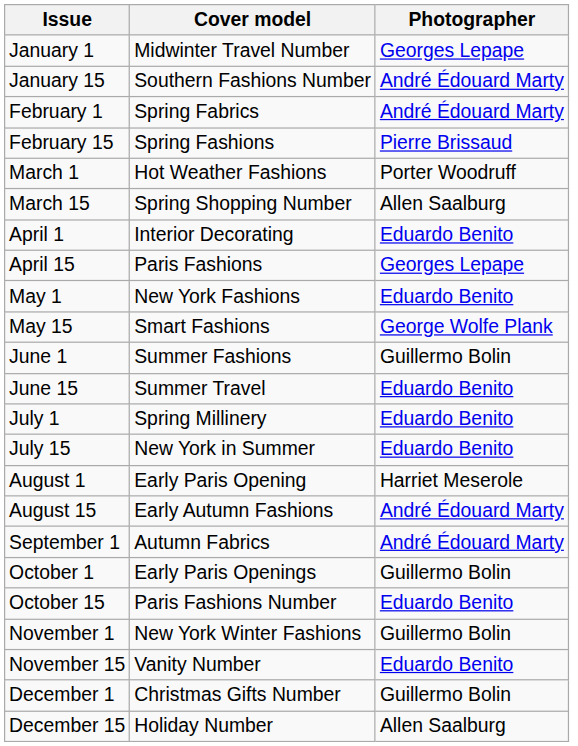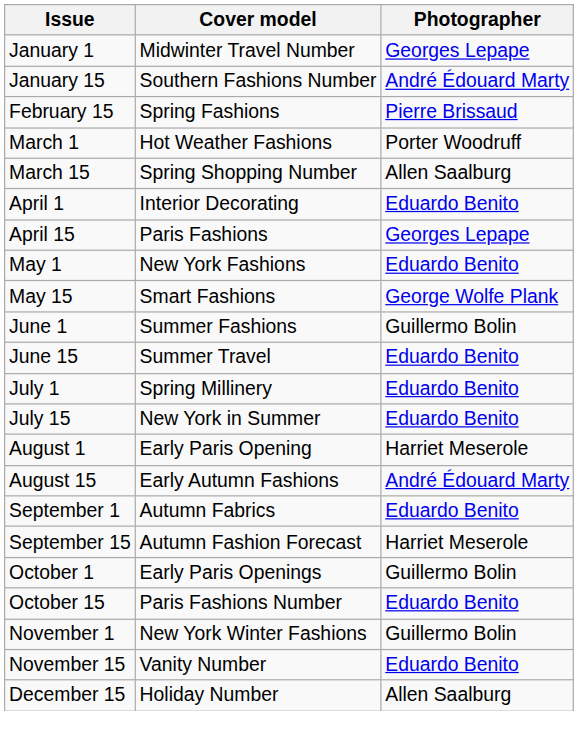 <table class="sortable wikitable">
 <tr>
 <th>Issue</th>
 <th>Cover model</th>
 <th>Photographer</th>
 </tr>
 <tr>
 <td>January 1</td>
 <td>Midwinter Travel Number</td>
 <td><a href='#'>Georges Lepape</a></td>
 </tr>
 <tr>
 <td>January 15</td>
 <td>Southern Fashions Number</td>
-<td><a href='#'>André Édouard Marty</a></td>
-</tr>
-<tr>
-<td>February 1</td>
-<td>Spring Fabrics</td>
 <td><a href='#'>André Édouard Marty</a></td>
 </tr>
 <tr>
 <td>February 15</td>
 <td>Spring Fashions</td>
 <td><a href='#'>Pierre Brissaud</a></td>
 </tr>
 <tr>
 <td>March 1</td>
 <td>Hot Weather Fashions</td>
 <td>Porter Woodruff</td>
 </tr>
 <tr>
 <td>March 15</td>
 <td>Spring Shopping Number</td>
 <td>Allen Saalburg</td>
 </tr>
 <tr>
 <td>April 1</td>
 <td>Interior Decorating</td>
 <td><a href='#'>Eduardo Benito</a></td>
 </tr>
 <tr>
 <td>April 15</td>
 <td>Paris Fashions</td>
 <td><a href='#'>Georges Lepape</a></td>
 </tr>
 <tr>
 <td>May 1</td>
 <td>New York Fashions</td>
 <td><a href='#'>Eduardo Benito</a></td>
 </tr>
 <tr>
 <td>May 15</td>
 <td>Smart Fashions</td>
 <td><a href='#'>George Wolfe Plank</a></td>
 </tr>
 <tr>
 <td>June 1</td>
 <td>Summer Fashions</td>
 <td>Guillermo Bolin</td>
 </tr>
 <tr>
 <td>June 15</td>
 <td>Summer Travel</td>
 <td><a href='#'>Eduardo Benito</a></td>
 </tr>
 <tr>
 <td>July 1</td>
 <td>Spring Millinery</td>
 <td><a href='#'>Eduardo Benito</a></td>
 </tr>
 <tr>
 <td>July 15</td>
 <td>New York in Summer</td>
 <td><a href='#'>Eduardo Benito</a></td>
 </tr>
 <tr>
 <td>August 1</td>
 <td>Early Paris Opening</td>
 <td>Harriet Meserole</td>
 </tr>
 <tr>
 <td>August 15</td>
 <td>Early Autumn Fashions</td>
 <td><a href='#'>André Édouard Marty</a></td>
 </tr>
 <tr>
 <td>September 1</td>
 <td>Autumn Fabrics</td>
-<td><a href='#'>André Édouard Marty</a></td>
+<td><a href='#'>Eduardo Benito</a></td>
+</tr>
+<tr>
+<td>September 15</td>
+<td>Autumn Fashion Forecast</td>
+<td>Harriet Meserole</td>
 </tr>
 <tr>
 <td>October 1</td>
 <td>Early Paris Openings</td>
 <td>Guillermo Bolin</td>
 </tr>
 <tr>
 <td>October 15</td>
 <td>Paris Fashions Number</td>
 <td><a href='#'>Eduardo Benito</a></td>
 </tr>
 <tr>
 <td>November 1</td>
 <td>New York Winter Fashions</td>
 <td>Guillermo Bolin</td>
 </tr>
 <tr>
 <td>November 15</td>
 <td>Vanity Number</td>
 <td><a href='#'>Eduardo Benito</a></td>
 </tr>
 <tr>
-<td>December 1</td>
-<td>Christmas Gifts Number</td>
-<td>Guillermo Bolin</td>
-</tr>
-<tr>
 <td>December 15</td>
 <td>Holiday Number</td>
 <td>Allen Saalburg</td>
 </tr>
 </table>
